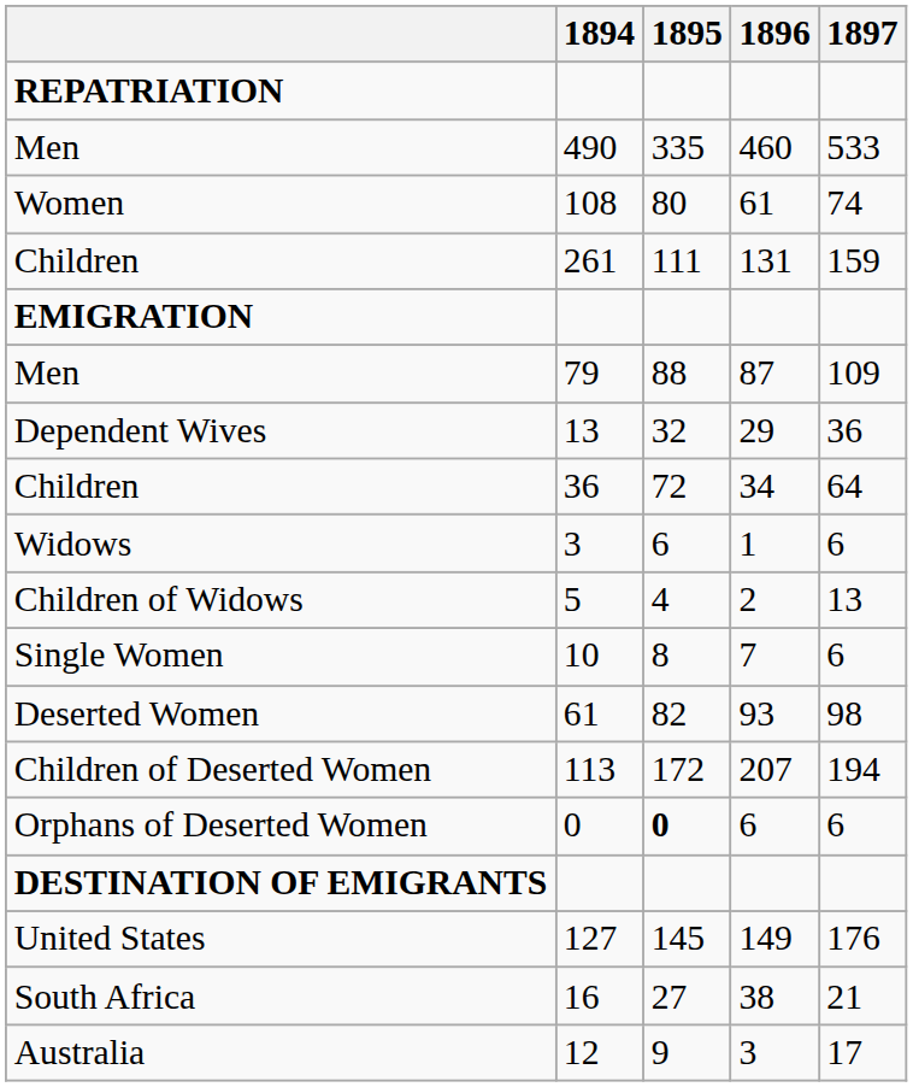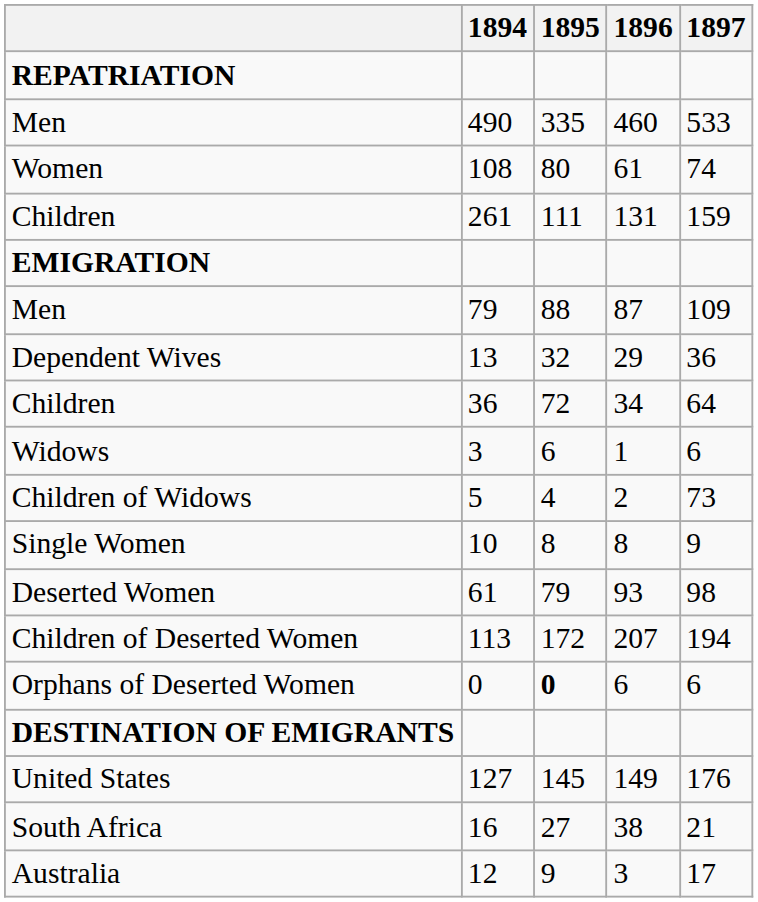 <table class="wikitable">
 <tr>
 <th></th>
 <th>1894</th>
 <th>1895</th>
 <th>1896</th>
 <th>1897</th>
 </tr>
 <tr>
 <td><strong>REPATRIATION</strong></td>
 <td></td>
 <td></td>
 <td></td>
 <td></td>
 </tr>
 <tr>
 <td>Men</td>
 <td>490</td>
 <td>335</td>
 <td>460</td>
 <td>533</td>
 </tr>
 <tr>
 <td>Women</td>
 <td>108</td>
 <td>80</td>
 <td>61</td>
 <td>74</td>
 </tr>
 <tr>
 <td>Children</td>
 <td>261</td>
 <td>111</td>
 <td>131</td>
 <td>159</td>
 </tr>
 <tr>
 <td><strong>EMIGRATION</strong></td>
 <td></td>
 <td></td>
 <td></td>
 <td></td>
 </tr>
 <tr>
 <td>Men</td>
 <td>79</td>
 <td>88</td>
 <td>87</td>
 <td>109</td>
 </tr>
 <tr>
 <td>Dependent Wives</td>
 <td>13</td>
 <td>32</td>
 <td>29</td>
 <td>36</td>
 </tr>
 <tr>
 <td>Children</td>
 <td>36</td>
 <td>72</td>
 <td>34</td>
 <td>64</td>
 </tr>
 <tr>
 <td>Widows</td>
 <td>3</td>
 <td>6</td>
 <td>1</td>
 <td>6</td>
 </tr>
 <tr>
 <td>Children of Widows</td>
 <td>5</td>
 <td>4</td>
 <td>2</td>
-<td>13</td>
+<td>73</td>
 </tr>
 <tr>
 <td>Single Women</td>
 <td>10</td>
 <td>8</td>
-<td>7</td>
-<td>6</td>
+<td>8</td>
+<td>9</td>
 </tr>
 <tr>
 <td>Deserted Women</td>
 <td>61</td>
-<td>82</td>
+<td>79</td>
 <td>93</td>
 <td>98</td>
 </tr>
 <tr>
 <td>Children of Deserted Women</td>
 <td>113</td>
 <td>172</td>
 <td>207</td>
 <td>194</td>
 </tr>
 <tr>
 <td>Orphans of Deserted Women</td>
 <td>0</td>
 <td><strong>0</strong></td>
 <td>6</td>
 <td>6</td>
 </tr>
 <tr>
 <td><strong>DESTINATION OF EMIGRANTS</strong></td>
 <td></td>
 <td></td>
 <td></td>
 <td></td>
 </tr>
 <tr>
 <td>United States</td>
 <td>127</td>
 <td>145</td>
 <td>149</td>
 <td>176</td>
 </tr>
 <tr>
 <td>South Africa</td>
 <td>16</td>
 <td>27</td>
 <td>38</td>
 <td>21</td>
 </tr>
 <tr>
 <td>Australia</td>
 <td>12</td>
 <td>9</td>
 <td>3</td>
 <td>17</td>
 </tr>
 </table>
